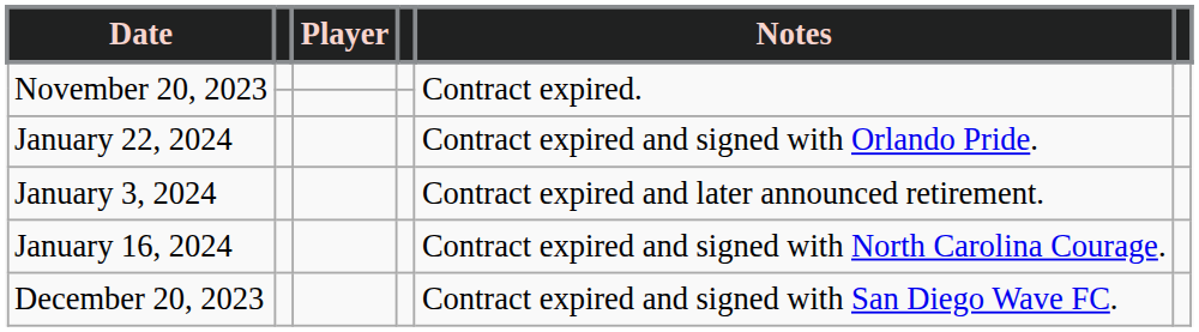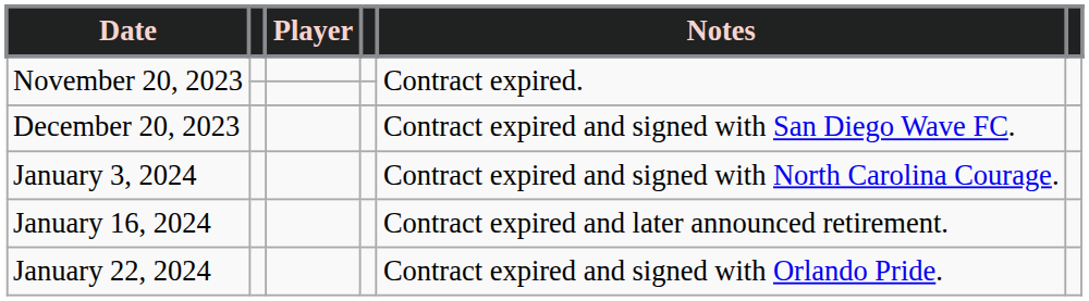 <table class="wikitable sortable" style="font-size:90%;">
 <tr>
 <th style="background:#202121; color:#F7D5CF; border:2px solid #898C8F;" scope="col" data-sort-type="date">Date</th>
 <th style="background:#202121; color:#F7D5CF; border:2px solid #898C8F;" scope="col"></th>
 <th style="background:#202121; color:#F7D5CF; border:2px solid #898C8F;" scope="col">Player</th>
 <th style="background:#202121; color:#F7D5CF; border:2px solid #898C8F;" scope="col"></th>
 <th style="background:#202121; color:#F7D5CF; border:2px solid #898C8F;" scope="col">Notes</th>
 <th style="background:#202121; color:#F7D5CF; border:2px solid #898C8F;" scope="col"></th>
 </tr>
 <tr>
 <td rowspan="2">November 20, 2023</td>
 <td></td>
 <td></td>
 <td></td>
 <td rowspan="2">Contract expired.</td>
 <td rowspan="2"></td>
 </tr>
 <tr>
 <td></td>
 <td></td>
 <td></td>
 </tr>
 <tr>
+<td>December 20, 2023</td>
+<td></td>
+<td></td>
+<td></td>
+<td>Contract expired and signed with <a href='#'>San Diego Wave FC</a>.</td>
+<td></td>
+</tr>
+<tr>
+<td>January 3, 2024</td>
+<td></td>
+<td></td>
+<td></td>
+<td>Contract expired and signed with <a href='#'>North Carolina Courage</a>.</td>
+<td></td>
+</tr>
+<tr>
+<td>January 16, 2024</td>
+<td></td>
+<td></td>
+<td></td>
+<td>Contract expired and later announced retirement.</td>
+<td></td>
+</tr>
+<tr>
 <td>January 22, 2024</td>
 <td></td>
 <td></td>
 <td></td>
 <td>Contract expired and signed with <a href='#'>Orlando Pride</a>.</td>
 <td></td>
 </tr>
-<tr>
-<td>January 3, 2024</td>
-<td></td>
-<td></td>
-<td></td>
-<td>Contract expired and later announced retirement.</td>
-<td></td>
-</tr>
-<tr>
-<td>January 16, 2024</td>
-<td></td>
-<td></td>
-<td></td>
-<td>Contract expired and signed with <a href='#'>North Carolina Courage</a>.</td>
-<td></td>
-</tr>
-<tr>
-<td>December 20, 2023</td>
-<td></td>
-<td></td>
-<td></td>
-<td>Contract expired and signed with <a href='#'>San Diego Wave FC</a>.</td>
-<td></td>
-</tr>
 </table>
